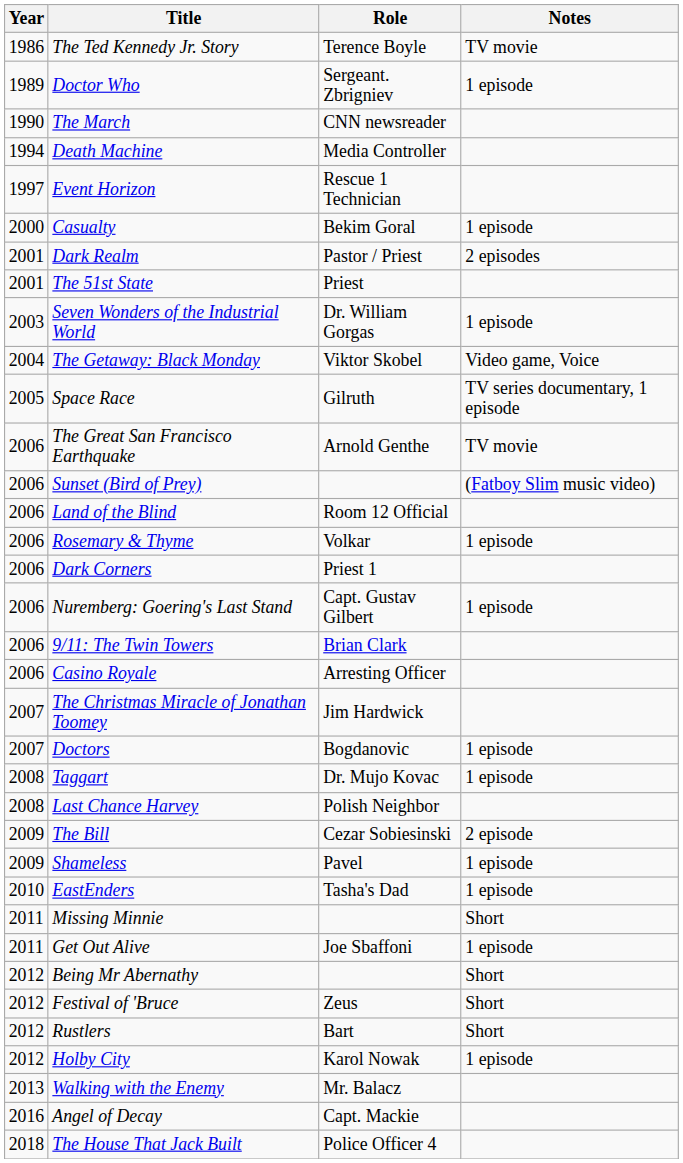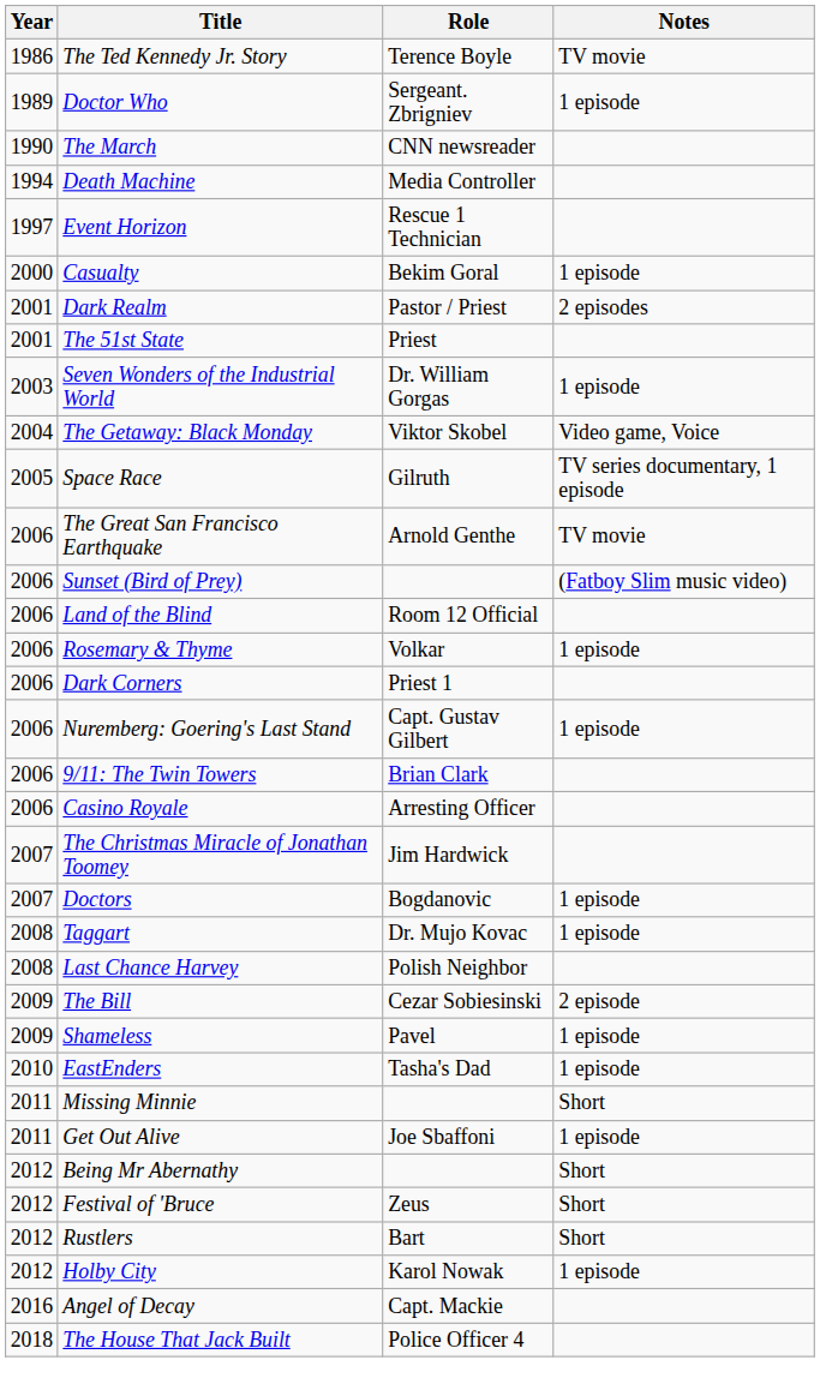 <table class="wikitable sortable">
 <tr>
 <th>Year</th>
 <th>Title</th>
 <th>Role</th>
 <th class="unsortable">Notes</th>
 </tr>
 <tr>
 <td>1986</td>
 <td data-sort-value="Ted Kennedy Jr. Story, The"><em>The Ted Kennedy Jr. Story</em></td>
 <td>Terence Boyle</td>
 <td>TV movie</td>
 </tr>
 <tr>
 <td>1989</td>
 <td><em><a href='#'>Doctor Who</a></em></td>
 <td>Sergeant. Zbrigniev</td>
 <td>1 episode</td>
 </tr>
 <tr>
 <td>1990</td>
 <td data-sort-value="March, The"><em><a href='#'>The March</a></em></td>
 <td>CNN newsreader</td>
 <td></td>
 </tr>
 <tr>
 <td>1994</td>
 <td><em><a href='#'>Death Machine</a></em></td>
 <td>Media Controller</td>
 <td></td>
 </tr>
 <tr>
 <td>1997</td>
 <td><em><a href='#'>Event Horizon</a></em></td>
 <td>Rescue 1 Technician</td>
 <td></td>
 </tr>
 <tr>
 <td>2000</td>
 <td><em><a href='#'>Casualty</a></em></td>
 <td>Bekim Goral</td>
 <td>1 episode</td>
 </tr>
 <tr>
 <td>2001</td>
 <td><em><a href='#'>Dark Realm</a></em></td>
 <td>Pastor / Priest</td>
 <td>2 episodes</td>
 </tr>
 <tr>
 <td>2001</td>
 <td data-sort-value="51st State, The"><em><a href='#'>The 51st State</a></em></td>
 <td>Priest</td>
 <td></td>
 </tr>
 <tr>
 <td>2003</td>
 <td><em><a href='#'>Seven Wonders of the Industrial World</a></em></td>
 <td>Dr. William Gorgas</td>
 <td>1 episode</td>
 </tr>
 <tr>
 <td>2004</td>
 <td data-sort-value="Getaway: Black Monday, The"><em><a href='#'>The Getaway: Black Monday</a></em></td>
 <td>Viktor Skobel</td>
 <td>Video game, Voice</td>
 </tr>
 <tr>
 <td>2005</td>
 <td><em>Space Race</em></td>
 <td>Gilruth</td>
 <td>TV series documentary, 1 episode</td>
 </tr>
 <tr>
 <td>2006</td>
 <td data-sort-value="Great San Francisco Earthquake, The"><em>The Great San Francisco Earthquake</em></td>
 <td>Arnold Genthe</td>
 <td>TV movie</td>
 </tr>
 <tr>
 <td>2006</td>
 <td><em><a href='#'>Sunset (Bird of Prey)</a></em></td>
 <td></td>
 <td>(<a href='#'>Fatboy Slim</a> music video)</td>
 </tr>
 <tr>
 <td>2006</td>
 <td><em><a href='#'>Land of the Blind</a></em></td>
 <td>Room 12 Official</td>
 <td></td>
 </tr>
 <tr>
 <td>2006</td>
 <td><em><a href='#'>Rosemary & Thyme</a></em></td>
 <td>Volkar</td>
 <td>1 episode</td>
 </tr>
 <tr>
 <td>2006</td>
 <td><em><a href='#'>Dark Corners</a></em></td>
 <td>Priest 1</td>
 <td></td>
 </tr>
 <tr>
 <td>2006</td>
 <td><em>Nuremberg: Goering's Last Stand</em></td>
 <td>Capt. Gustav Gilbert</td>
 <td>1 episode</td>
 </tr>
 <tr>
 <td>2006</td>
 <td><em><a href='#'>9/11: The Twin Towers</a></em></td>
 <td><a href='#'>Brian Clark</a></td>
 <td></td>
 </tr>
 <tr>
 <td>2006</td>
 <td><em><a href='#'>Casino Royale</a></em></td>
 <td>Arresting Officer</td>
 <td></td>
 </tr>
 <tr>
 <td>2007</td>
 <td data-sort-value="Christmas Miracle of Jonathan Toomey, The"><em><a href='#'>The Christmas Miracle of Jonathan Toomey</a></em></td>
 <td>Jim Hardwick</td>
 <td></td>
 </tr>
 <tr>
 <td>2007</td>
 <td><em><a href='#'>Doctors</a></em></td>
 <td>Bogdanovic</td>
 <td>1 episode</td>
 </tr>
 <tr>
 <td>2008</td>
 <td><em><a href='#'>Taggart</a></em></td>
 <td>Dr. Mujo Kovac</td>
 <td>1 episode</td>
 </tr>
 <tr>
 <td>2008</td>
 <td><em><a href='#'>Last Chance Harvey</a></em></td>
 <td>Polish Neighbor</td>
 <td></td>
 </tr>
 <tr>
 <td>2009</td>
 <td data-sort-value="Bill, The"><em><a href='#'>The Bill</a></em></td>
 <td>Cezar Sobiesinski</td>
 <td>2 episode</td>
 </tr>
 <tr>
 <td>2009</td>
 <td><em><a href='#'>Shameless</a></em></td>
 <td>Pavel</td>
 <td>1 episode</td>
 </tr>
 <tr>
 <td>2010</td>
 <td><em><a href='#'>EastEnders</a></em></td>
 <td>Tasha's Dad</td>
 <td>1 episode</td>
 </tr>
 <tr>
 <td>2011</td>
 <td><em>Missing Minnie</em></td>
 <td></td>
 <td>Short</td>
 </tr>
 <tr>
 <td>2011</td>
 <td><em>Get Out Alive</em></td>
 <td>Joe Sbaffoni</td>
 <td>1 episode</td>
 </tr>
 <tr>
 <td>2012</td>
 <td><em>Being Mr Abernathy</em></td>
 <td></td>
 <td>Short</td>
 </tr>
 <tr>
 <td>2012</td>
 <td><em>Festival of 'Bruce</em></td>
 <td>Zeus</td>
 <td>Short</td>
 </tr>
 <tr>
 <td>2012</td>
 <td><em>Rustlers</em></td>
 <td>Bart</td>
 <td>Short</td>
 </tr>
 <tr>
 <td>2012</td>
 <td><em><a href='#'>Holby City</a></em></td>
 <td>Karol Nowak</td>
 <td>1 episode</td>
 </tr>
 <tr>
-<td>2013</td>
-<td><em><a href='#'>Walking with the Enemy</a></em></td>
-<td>Mr. Balacz</td>
-<td></td>
-</tr>
-<tr>
 <td>2016</td>
 <td><em>Angel of Decay</em></td>
 <td>Capt. Mackie</td>
 <td></td>
 </tr>
 <tr>
 <td>2018</td>
 <td data-sort-value="House That Jack Built, The"><em><a href='#'>The House That Jack Built</a></em></td>
 <td>Police Officer 4</td>
 <td></td>
 </tr>
 </table>
